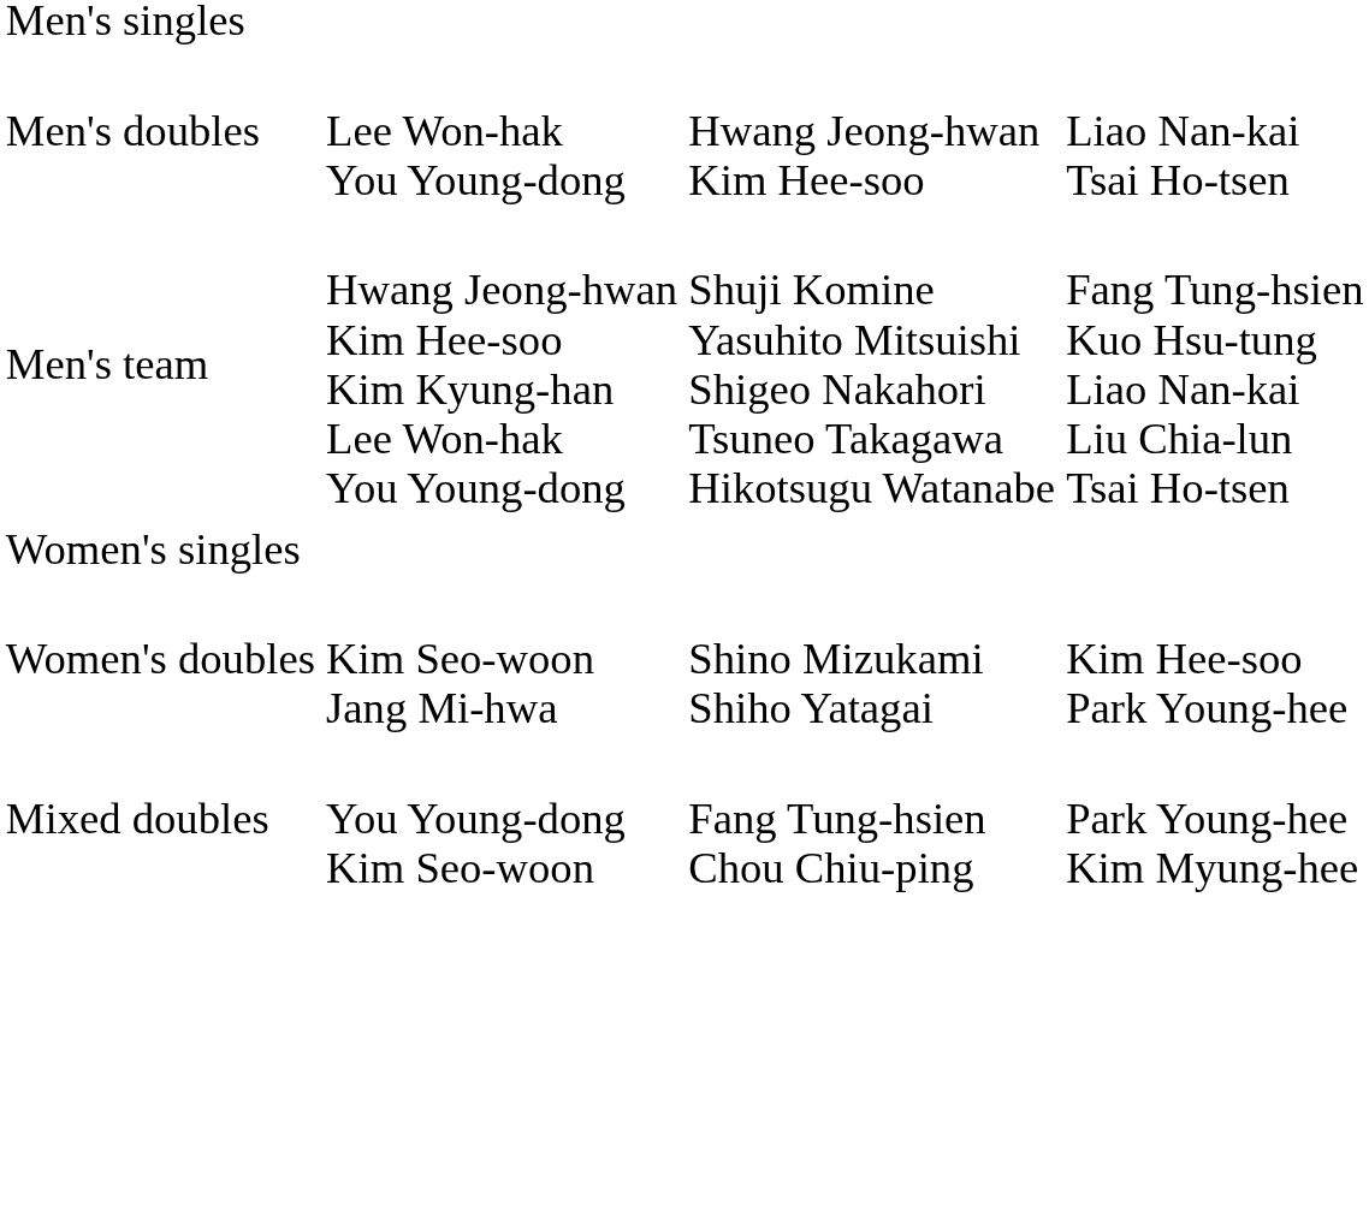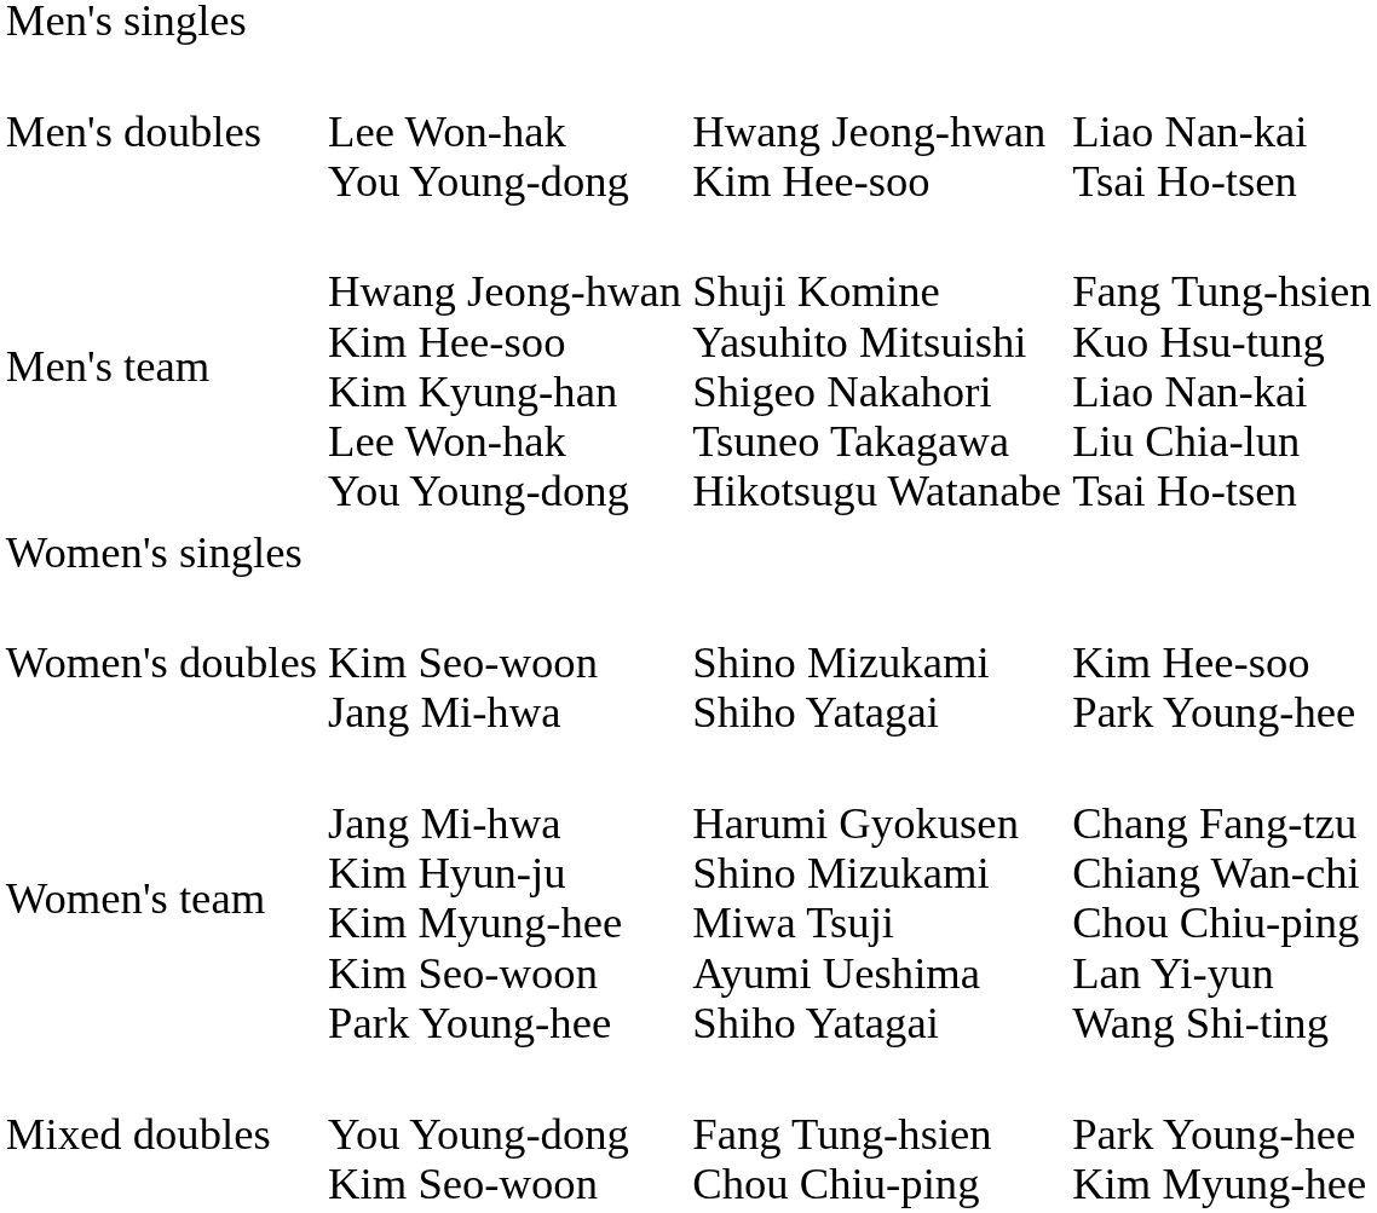 <table>
 <tr>
 <td>Men's singles<br></td>
 <td></td>
 <td></td>
 <td></td>
 </tr>
 <tr>
 <td>Men's doubles<br></td>
 <td><br>Lee Won-hak<br>You Young-dong</td>
 <td><br>Hwang Jeong-hwan<br>Kim Hee-soo</td>
 <td><br>Liao Nan-kai<br>Tsai Ho-tsen</td>
 </tr>
 <tr>
 <td>Men's team<br></td>
 <td><br>Hwang Jeong-hwan<br>Kim Hee-soo<br>Kim Kyung-han<br>Lee Won-hak<br>You Young-dong</td>
 <td><br>Shuji Komine<br>Yasuhito Mitsuishi<br>Shigeo Nakahori<br>Tsuneo Takagawa<br>Hikotsugu Watanabe</td>
 <td><br>Fang Tung-hsien<br>Kuo Hsu-tung<br>Liao Nan-kai<br>Liu Chia-lun<br>Tsai Ho-tsen</td>
 </tr>
 <tr>
 <td>Women's singles<br></td>
 <td></td>
 <td></td>
 <td></td>
 </tr>
 <tr>
 <td>Women's doubles<br></td>
 <td><br>Kim Seo-woon<br>Jang Mi-hwa</td>
 <td><br>Shino Mizukami<br>Shiho Yatagai</td>
 <td><br>Kim Hee-soo<br>Park Young-hee</td>
 </tr>
 <tr>
+<td>Women's team<br></td>
+<td><br>Jang Mi-hwa<br>Kim Hyun-ju<br>Kim Myung-hee<br>Kim Seo-woon<br>Park Young-hee</td>
+<td><br>Harumi Gyokusen<br>Shino Mizukami<br>Miwa Tsuji<br>Ayumi Ueshima<br>Shiho Yatagai</td>
+<td><br>Chang Fang-tzu<br>Chiang Wan-chi<br>Chou Chiu-ping<br>Lan Yi-yun<br>Wang Shi-ting</td>
+</tr>
+<tr>
 <td>Mixed doubles<br></td>
 <td><br>You Young-dong<br>Kim Seo-woon</td>
 <td><br>Fang Tung-hsien<br>Chou Chiu-ping</td>
 <td><br>Park Young-hee<br>Kim Myung-hee</td>
 </tr>
 </table>
